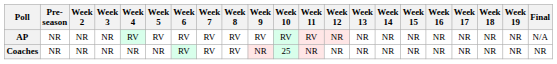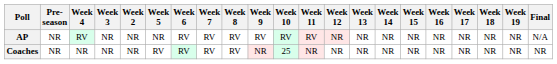 <table class="wikitable" style="white-space:nowrap;font-size:90%">
 <tr>
 <th>Poll</th>
 <th>Pre-<br>season</th>
+<th>Week<br>4</th>
+<th>Week<br>3</th>
 <th>Week<br>2</th>
-<th>Week<br>3</th>
-<th>Week<br>4</th>
 <th>Week<br>5</th>
 <th>Week<br>6</th>
 <th>Week<br>7</th>
 <th>Week<br>8</th>
 <th>Week<br>9</th>
 <th>Week<br>10</th>
 <th>Week<br>11</th>
 <th>Week<br>12</th>
 <th>Week<br>13</th>
 <th>Week<br>14</th>
 <th>Week<br>15</th>
 <th>Week<br>16</th>
 <th>Week<br>17</th>
 <th>Week<br>18</th>
 <th>Week<br>19</th>
 <th>Final</th>
 </tr>
 <tr style="text-align:center;">
 <th>AP</th>
 <td style="background:#FFF;">NR</td>
+<td style="background:#D8FFEB;">RV</td>
 <td style="background:#FFF;">NR</td>
 <td style="background:#FFF;">NR</td>
-<td style="background:#D8FFEB;">RV</td>
-<td style="background:#FFF;">RV</td>
+<td style="background:#FFF;">NR</td>
 <td style="background:#FFF;">RV</td>
 <td style="background:#FFF;">RV</td>
 <td style="background:#FFF;">RV</td>
 <td style="background:#FFF;">RV</td>
 <td style="background:#D8FFEB;">RV</td>
 <td style="background:#FFE6E6;">RV</td>
 <td style="background:#FFE6E6;">NR</td>
 <td style="background:#FFF;">NR</td>
 <td style="background:#FFF;">NR</td>
 <td style="background:#FFF;">NR</td>
 <td style="background:#FFF;">NR</td>
 <td style="background:#FFF;">NR</td>
 <td style="background:#FFF;">NR</td>
 <td style="background:#FFF;">NR</td>
 <td style="background:#FFF;">N/A</td>
 </tr>
 <tr style="text-align:center;">
 <th>Coaches</th>
 <td style="background:#FFF;">NR</td>
 <td style="background:#FFF;">NR</td>
 <td style="background:#FFF;">NR</td>
 <td style="background:#FFF;">NR</td>
-<td style="background:#FFF;">NR</td>
+<td style="background:#FFF;">RV</td>
 <td style="background:#D8FFEB;">RV</td>
 <td style="background:#FFF;">RV</td>
 <td style="background:#FFF;">RV</td>
 <td style="background:#FFE6E6;">NR</td>
 <td style="background:#D8FFEB;">25</td>
 <td style="background:#FFE6E6;">NR</td>
 <td style="background:#FFF;">NR</td>
 <td style="background:#FFF;">NR</td>
 <td style="background:#FFF;">NR</td>
 <td style="background:#FFF;">NR</td>
 <td style="background:#FFF;">NR</td>
 <td style="background:#FFF;">NR</td>
 <td style="background:#FFF;">NR</td>
 <td style="background:#FFF;">NR</td>
 <td style="background:#FFF;">NR</td>
 </tr>
 </table>
